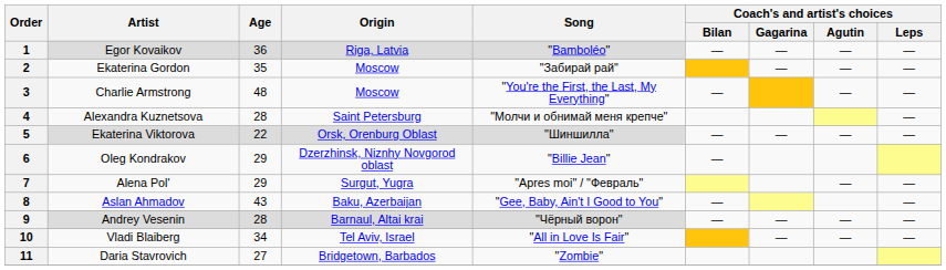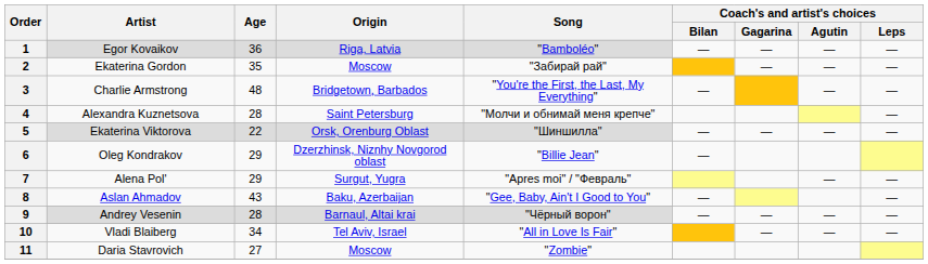 <table class="wikitable" style="text-align:center; line-height:17px; width:100%;">
 <tr>
 <th scope="col" rowspan="2" style="width:04%;">Order</th>
 <th scope="col" rowspan="2" style="width:18%;">Artist</th>
 <th scope="col" rowspan="2" style="width:04%;">Age</th>
 <th scope="col" rowspan="2" style="width:18%;">Origin</th>
 <th scope="col" rowspan="2" style="width:20%;">Song</th>
 <th scope="col" colspan="4" style="width:24%;">Coach's and artist's choices</th>
 </tr>
 <tr>
 <th style="width:06%;">Bilan</th>
 <th style="width:06%;">Gagarina</th>
 <th style="width:06%;">Agutin</th>
 <th style="width:06%;">Leps</th>
 </tr>
 <tr>
 <th>1</th>
 <td style="background:#DCDCDC;">Egor Kovaikov</td>
 <td style="background:#DCDCDC;">36</td>
 <td style="background:#DCDCDC;"><a href='#'>Riga, Latvia</a></td>
 <td style="background:#DCDCDC;">"<a href='#'>Bamboléo</a>"</td>
 <td>—</td>
 <td>—</td>
 <td>—</td>
 <td>—</td>
 </tr>
 <tr>
 <th>2</th>
 <td>Ekaterina Gordon</td>
 <td>35</td>
 <td><a href='#'>Moscow</a></td>
 <td>"Забирай рай"</td>
 <td style="background:#FFC40C;"><strong></strong></td>
 <td>—</td>
 <td>—</td>
 <td>—</td>
 </tr>
 <tr>
 <th>3</th>
 <td>Charlie Armstrong</td>
 <td>48</td>
-<td><a href='#'>Moscow</a></td>
+<td><a href='#'>Bridgetown, Barbados</a></td>
 <td>"<a href='#'>You're the First, the Last, My Everything</a>"</td>
 <td>—</td>
 <td style="background:#FFC40C;"><strong></strong></td>
 <td>—</td>
 <td>—</td>
 </tr>
 <tr>
 <th>4</th>
 <td>Alexandra Kuznetsova</td>
 <td>28</td>
 <td><a href='#'>Saint Petersburg</a></td>
 <td>"Молчи и обнимай меня крепче"</td>
 <td><strong></strong></td>
 <td><strong></strong></td>
 <td style="background:#fdfc8f;"><strong></strong></td>
 <td>—</td>
 </tr>
 <tr>
 <th>5</th>
 <td style="background:#DCDCDC;">Ekaterina Viktorova</td>
 <td style="background:#DCDCDC;">22</td>
 <td style="background:#DCDCDC;"><a href='#'>Orsk, Orenburg Oblast</a></td>
 <td style="background:#DCDCDC;">"Шиншилла"</td>
 <td>—</td>
 <td>—</td>
 <td>—</td>
 <td>—</td>
 </tr>
 <tr>
 <th>6</th>
 <td>Oleg Kondrakov</td>
 <td>29</td>
 <td><a href='#'>Dzerzhinsk, Niznhy Novgorod oblast</a></td>
 <td>"<a href='#'>Billie Jean</a>"</td>
 <td>—</td>
 <td><strong></strong></td>
 <td><strong></strong></td>
 <td style="background:#fdfc8f;"><strong></strong></td>
 </tr>
 <tr>
 <th>7</th>
 <td>Alena Pol'</td>
 <td>29</td>
 <td><a href='#'>Surgut, Yugra</a></td>
 <td>"Apres moi" / "Февраль"</td>
 <td style="background:#fdfc8f;"><strong></strong></td>
 <td><strong></strong></td>
 <td>—</td>
 <td>—</td>
 </tr>
 <tr>
 <th>8</th>
 <td><a href='#'>Aslan Ahmadov</a></td>
 <td>43</td>
 <td><a href='#'>Baku, Azerbaijan</a></td>
 <td>"<a href='#'>Gee, Baby, Ain't I Good to You</a>"</td>
 <td>—</td>
 <td style="background:#fdfc8f;"><strong></strong></td>
 <td><strong></strong></td>
 <td>—</td>
 </tr>
 <tr>
 <th>9</th>
 <td style="background:#DCDCDC;">Andrey Vesenin</td>
 <td style="background:#DCDCDC;">28</td>
 <td style="background:#DCDCDC;"><a href='#'>Barnaul, Altai krai</a></td>
 <td style="background:#DCDCDC;">"Чёрный ворон"</td>
 <td>—</td>
 <td>—</td>
 <td>—</td>
 <td>—</td>
 </tr>
 <tr>
 <th>10</th>
 <td>Vladi Blaiberg</td>
 <td>34</td>
 <td><a href='#'>Tel Aviv, Israel</a></td>
 <td>"<a href='#'>All in Love Is Fair</a>"</td>
 <td style="background:#FFC40C;"><strong></strong></td>
 <td>—</td>
 <td>—</td>
 <td>—</td>
 </tr>
 <tr>
 <th>11</th>
 <td>Daria Stavrovich</td>
 <td>27</td>
-<td><a href='#'>Bridgetown, Barbados</a></td>
+<td><a href='#'>Moscow</a></td>
 <td>"<a href='#'>Zombie</a>"</td>
 <td><strong></strong></td>
 <td><strong></strong></td>
 <td><strong></strong></td>
 <td style="background:#fdfc8f;"><strong></strong></td>
 </tr>
 <tr>
 </tr>
 </table>
